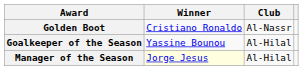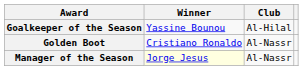 <table class="wikitable">
 <tr>
 <th>Award</th>
 <th>Winner</th>
 <th>Club</th>
 <th></th>
 </tr>
 <tr>
+<th>Goalkeeper of the Season</th>
+<td> <a href='#'>Yassine Bounou</a></td>
+<td>Al-Hilal</td>
+<td></td>
+</tr>
+<tr>
 <th>Golden Boot</th>
 <td> <a href='#'>Cristiano Ronaldo</a></td>
 <td>Al-Nassr</td>
 <td></td>
 </tr>
 <tr>
-<th>Goalkeeper of the Season</th>
-<td> <a href='#'>Yassine Bounou</a></td>
-<td>Al-Hilal</td>
-<td></td>
-</tr>
-<tr>
 <th>Manager of the Season</th>
 <td style="background: lightyellow;"> <a href='#'>Jorge Jesus</a></td>
-<td>Al-Hilal</td>
+<td>Al-Nassr</td>
 <td></td>
 </tr>
 </table>
